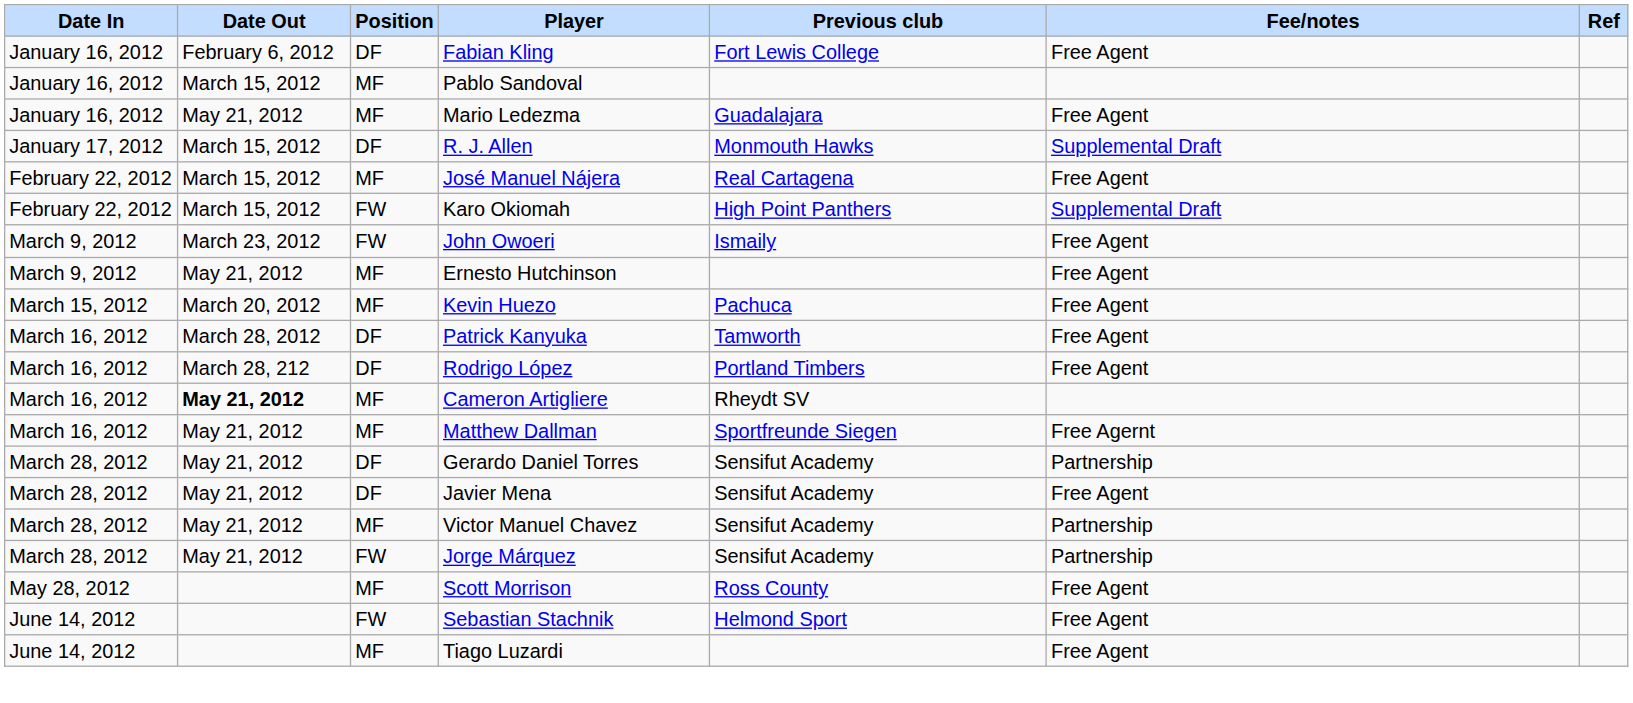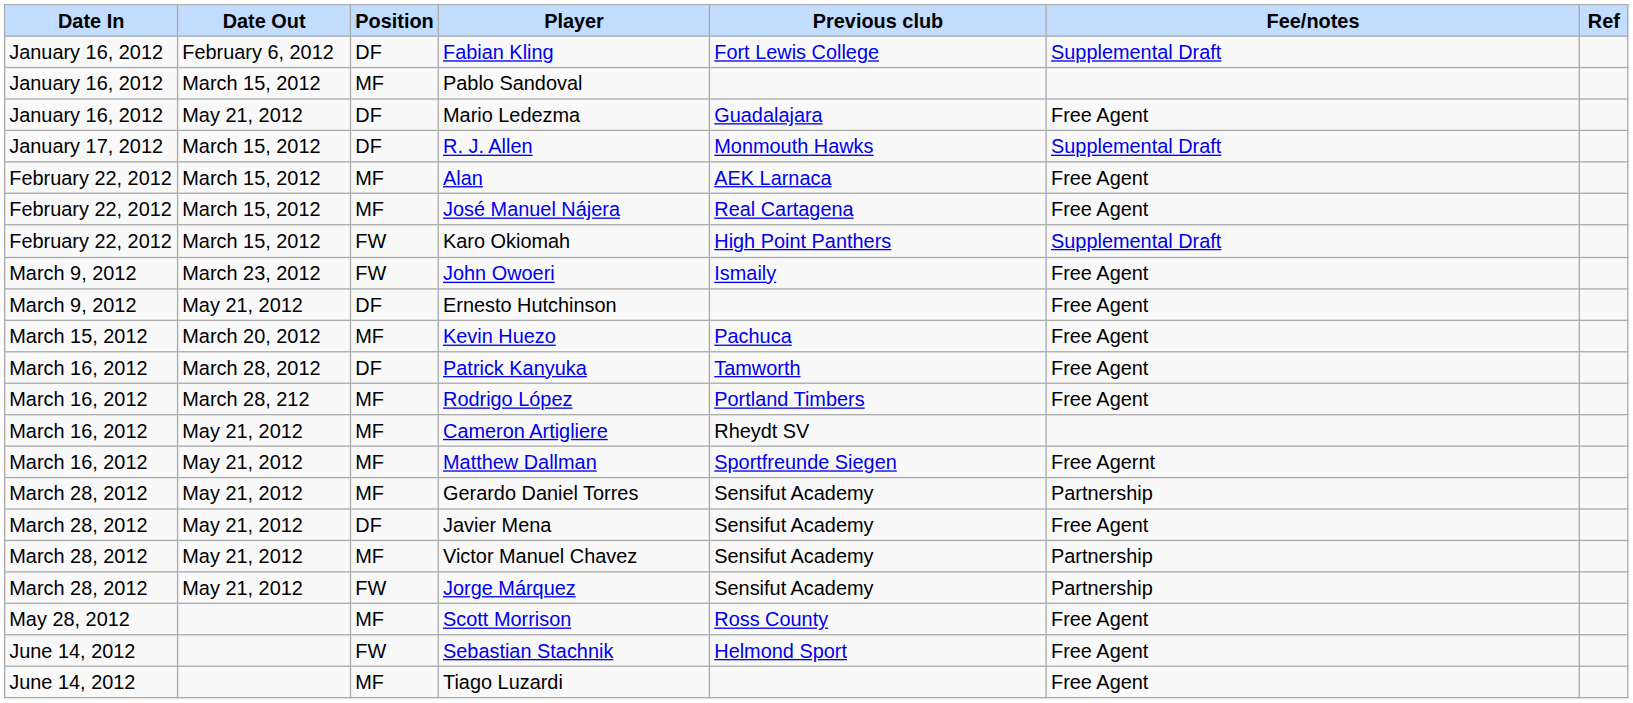 <table class="wikitable" style="text-align:left; font-size:95%;">
 <tr>
 <th style="background:#c2ddff; width:125px;">Date In</th>
 <th style="background:#c2ddff; width:125px;">Date Out</th>
 <th style="background:#c2ddff; width:50px;">Position</th>
 <th style="background:#c2ddff; width:200px;">Player</th>
 <th style="background:#c2ddff; width:250px;">Previous club</th>
 <th style="background:#c2ddff; width:400px;">Fee/notes</th>
 <th style="background:#c2ddff; width:30px;">Ref</th>
 </tr>
 <tr>
 <td>January 16, 2012</td>
 <td>February 6, 2012</td>
 <td>DF</td>
 <td> <a href='#'>Fabian Kling</a></td>
 <td><a href='#'>Fort Lewis College</a></td>
-<td>Free Agent</td>
+<td><a href='#'>Supplemental Draft</a></td>
 <td></td>
 </tr>
 <tr>
 <td>January 16, 2012</td>
 <td>March 15, 2012</td>
 <td>MF</td>
 <td> Pablo Sandoval</td>
 <td></td>
 <td></td>
 <td></td>
 </tr>
 <tr>
 <td>January 16, 2012</td>
 <td>May 21, 2012</td>
-<td>MF</td>
+<td>DF</td>
 <td> Mario Ledezma</td>
 <td> <a href='#'>Guadalajara</a></td>
 <td>Free Agent</td>
 <td></td>
 </tr>
 <tr>
 <td>January 17, 2012</td>
 <td>March 15, 2012</td>
 <td>DF</td>
 <td> <a href='#'>R. J. Allen</a></td>
 <td><a href='#'>Monmouth Hawks</a></td>
 <td><a href='#'>Supplemental Draft</a></td>
+<td></td>
+</tr>
+<tr>
+<td>February 22, 2012</td>
+<td>March 15, 2012</td>
+<td>MF</td>
+<td> <a href='#'>Alan</a></td>
+<td> <a href='#'>AEK Larnaca</a></td>
+<td>Free Agent</td>
 <td></td>
 </tr>
 <tr>
 <td>February 22, 2012</td>
 <td>March 15, 2012</td>
 <td>MF</td>
 <td> <a href='#'>José Manuel Nájera</a></td>
 <td> <a href='#'>Real Cartagena</a></td>
 <td>Free Agent</td>
 <td></td>
 </tr>
 <tr>
 <td>February 22, 2012</td>
 <td>March 15, 2012</td>
 <td>FW</td>
 <td> Karo Okiomah</td>
 <td><a href='#'>High Point Panthers</a></td>
 <td><a href='#'>Supplemental Draft</a></td>
 <td></td>
 </tr>
 <tr>
 <td>March 9, 2012</td>
 <td>March 23, 2012</td>
 <td>FW</td>
 <td> <a href='#'>John Owoeri</a></td>
 <td> <a href='#'>Ismaily</a></td>
 <td>Free Agent</td>
 <td></td>
 </tr>
 <tr>
 <td>March 9, 2012</td>
 <td>May 21, 2012</td>
-<td>MF</td>
+<td>DF</td>
 <td> Ernesto Hutchinson</td>
 <td></td>
 <td>Free Agent</td>
 <td></td>
 </tr>
 <tr>
 <td>March 15, 2012</td>
 <td>March 20, 2012</td>
 <td>MF</td>
 <td> <a href='#'>Kevin Huezo</a></td>
 <td> <a href='#'>Pachuca</a></td>
 <td>Free Agent</td>
 <td></td>
 </tr>
 <tr>
 <td>March 16, 2012</td>
 <td>March 28, 2012</td>
 <td>DF</td>
 <td> <a href='#'>Patrick Kanyuka</a></td>
 <td> <a href='#'>Tamworth</a></td>
 <td>Free Agent</td>
 <td></td>
 </tr>
 <tr>
 <td>March 16, 2012</td>
 <td>March 28, 212</td>
-<td>DF</td>
+<td>MF</td>
 <td> <a href='#'>Rodrigo López</a></td>
 <td><a href='#'>Portland Timbers</a></td>
 <td>Free Agent</td>
 <td></td>
 </tr>
 <tr>
 <td>March 16, 2012</td>
-<td><strong>May 21, 2012</strong></td>
+<td>May 21, 2012</td>
 <td>MF</td>
 <td> <a href='#'>Cameron Artigliere</a></td>
 <td> Rheydt SV</td>
 <td></td>
 <td></td>
 </tr>
 <tr>
 <td>March 16, 2012</td>
 <td>May 21, 2012</td>
 <td>MF</td>
 <td> <a href='#'>Matthew Dallman</a></td>
 <td> <a href='#'>Sportfreunde Siegen</a></td>
 <td>Free Agernt</td>
 <td></td>
 </tr>
 <tr>
 <td>March 28, 2012</td>
 <td>May 21, 2012</td>
-<td>DF</td>
+<td>MF</td>
 <td> Gerardo Daniel Torres</td>
 <td>Sensifut Academy</td>
 <td>Partnership</td>
 <td></td>
 </tr>
 <tr>
 <td>March 28, 2012</td>
 <td>May 21, 2012</td>
 <td>DF</td>
 <td> Javier Mena</td>
 <td>Sensifut Academy</td>
 <td>Free Agent</td>
 <td></td>
 </tr>
 <tr>
 <td>March 28, 2012</td>
 <td>May 21, 2012</td>
 <td>MF</td>
 <td> Victor Manuel Chavez</td>
 <td>Sensifut Academy</td>
 <td>Partnership</td>
 <td></td>
 </tr>
 <tr>
 <td>March 28, 2012</td>
 <td>May 21, 2012</td>
 <td>FW</td>
 <td> <a href='#'>Jorge Márquez</a></td>
 <td>Sensifut Academy</td>
 <td>Partnership</td>
 <td></td>
 </tr>
 <tr>
 <td>May 28, 2012</td>
 <td></td>
 <td>MF</td>
 <td> <a href='#'>Scott Morrison</a></td>
 <td> <a href='#'>Ross County</a></td>
 <td>Free Agent</td>
 <td></td>
 </tr>
 <tr>
 <td>June 14, 2012</td>
 <td></td>
 <td>FW</td>
 <td> <a href='#'>Sebastian Stachnik</a></td>
 <td> <a href='#'>Helmond Sport</a></td>
 <td>Free Agent</td>
 <td></td>
 </tr>
 <tr>
 <td>June 14, 2012</td>
 <td></td>
 <td>MF</td>
 <td> Tiago Luzardi</td>
 <td></td>
 <td>Free Agent</td>
 <td></td>
 </tr>
 </table>
